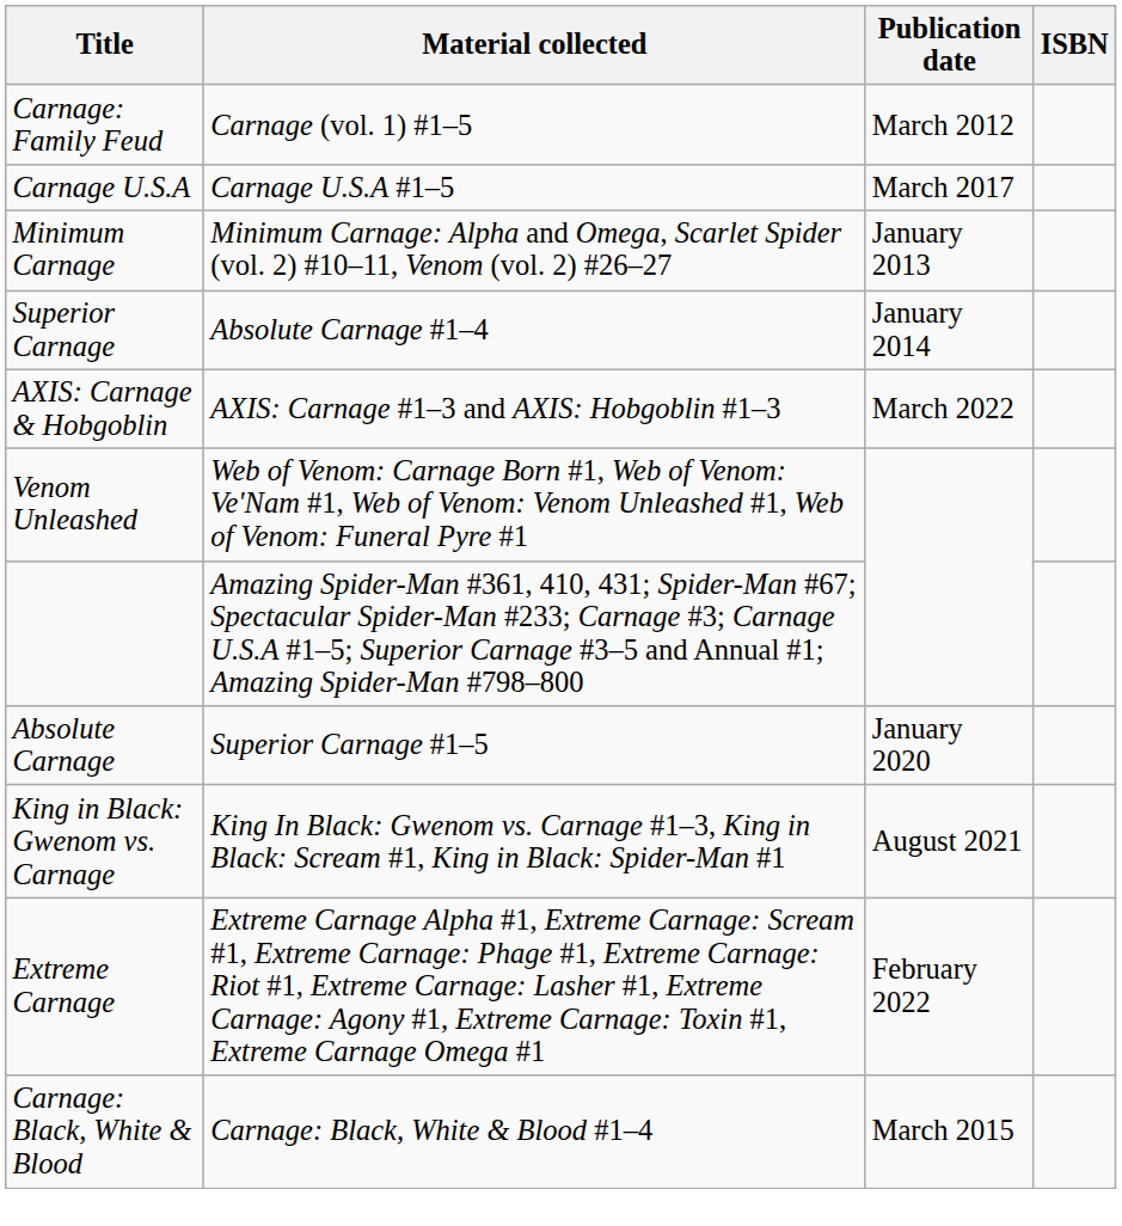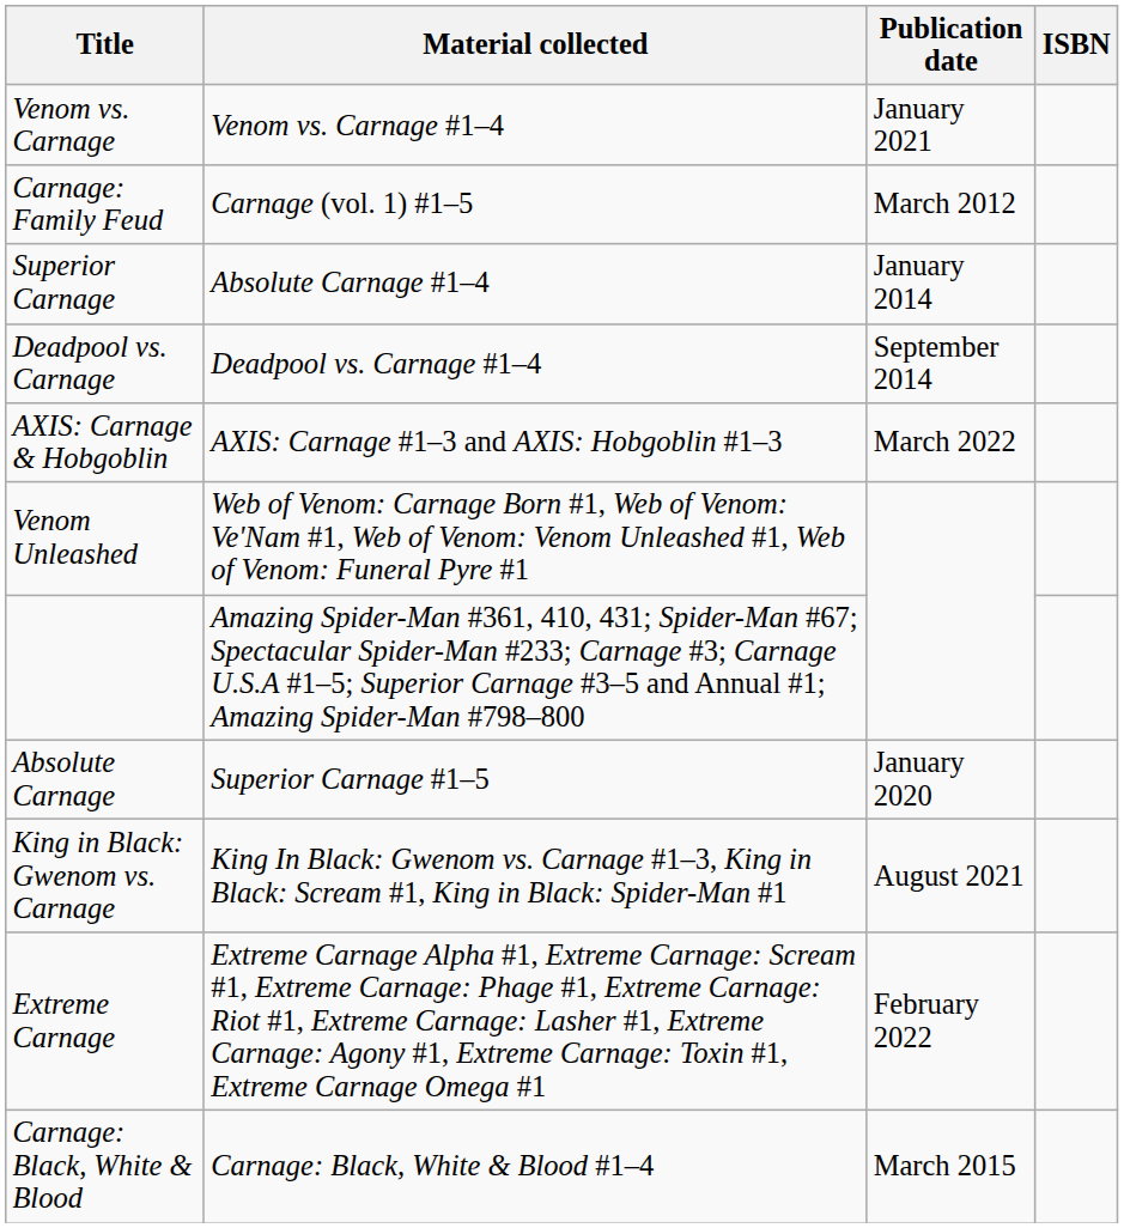 <table class="wikitable">
 <tr>
 <th>Title</th>
 <th>Material collected</th>
 <th>Publication date</th>
 <th>ISBN</th>
 </tr>
 <tr>
+<td><em>Venom vs. Carnage</em></td>
+<td><em>Venom vs. Carnage</em> #1–4</td>
+<td>January 2021</td>
+<td></td>
+</tr>
+<tr>
 <td><em>Carnage: Family Feud</em></td>
 <td><em>Carnage</em> (vol. 1) #1–5</td>
 <td>March 2012</td>
 <td></td>
 </tr>
 <tr>
-<td><em>Carnage U.S.A</em></td>
-<td><em>Carnage U.S.A</em> #1–5</td>
-<td>March 2017</td>
+<td><em>Superior Carnage</em></td>
+<td><em>Absolute Carnage</em> #1–4</td>
+<td>January 2014</td>
 <td></td>
 </tr>
 <tr>
-<td><em>Minimum Carnage</em></td>
-<td><em>Minimum Carnage: Alpha</em> and <em>Omega</em>, <em>Scarlet Spider</em> (vol. 2) #10–11, <em>Venom</em> (vol. 2) #26–27</td>
-<td>January 2013</td>
-<td></td>
-</tr>
-<tr>
-<td><em>Superior Carnage</em></td>
-<td><em>Absolute Carnage</em> #1–4</td>
-<td>January 2014</td>
+<td><em>Deadpool vs. Carnage</em></td>
+<td><em>Deadpool vs. Carnage</em> #1–4</td>
+<td>September 2014</td>
 <td></td>
 </tr>
 <tr>
 <td><em>AXIS: Carnage & Hobgoblin</em></td>
 <td><em>AXIS: Carnage</em> #1–3 and <em>AXIS: Hobgoblin</em> #1–3</td>
 <td>March 2022</td>
 <td></td>
 </tr>
 <tr>
 <td><em>Venom Unleashed</em></td>
 <td><em>Web of Venom: Carnage Born</em> #1, <em>Web of Venom: Ve'Nam</em> #1, <em>Web of Venom: Venom Unleashed</em> #1, <em>Web of Venom: Funeral Pyre</em> #1</td>
 <td rowspan="2"></td>
 <td></td>
 </tr>
 <tr>
 <td><em></em></td>
 <td><em>Amazing Spider-Man</em> #361, 410, 431; <em>Spider-Man</em> #67; <em>Spectacular Spider-Man</em> #233; <em>Carnage</em> #3; <em>Carnage U.S.A</em> #1–5; <em>Superior Carnage</em> #3–5 and Annual #1; <em>Amazing Spider-Man</em> #798–800</td>
 <td></td>
 </tr>
 <tr>
 <td><em>Absolute Carnage</em></td>
 <td><em>Superior Carnage</em> #1–5</td>
 <td>January 2020</td>
 <td></td>
 </tr>
 <tr>
 <td><em>King in Black: Gwenom vs. Carnage</em></td>
 <td><em>King In Black: Gwenom vs. Carnage</em> #1–3, <em>King in Black: Scream</em> #1, <em>King in Black: Spider-Man</em> #1</td>
 <td>August 2021</td>
 <td></td>
 </tr>
 <tr>
 <td><em>Extreme Carnage</em></td>
 <td><em>Extreme Carnage Alpha</em> #1, <em>Extreme Carnage: Scream</em> #1, <em>Extreme Carnage: Phage</em> #1, <em>Extreme Carnage: Riot</em> #1, <em>Extreme Carnage: Lasher</em> #1, <em>Extreme Carnage: Agony</em> #1, <em>Extreme Carnage: Toxin</em> #1, <em>Extreme Carnage Omega</em> #1</td>
 <td>February 2022</td>
 <td></td>
 </tr>
 <tr>
 <td><em>Carnage: Black, White & Blood</em></td>
 <td><em>Carnage: Black, White & Blood</em> #1–4</td>
 <td>March 2015</td>
 <td></td>
 </tr>
 </table>
